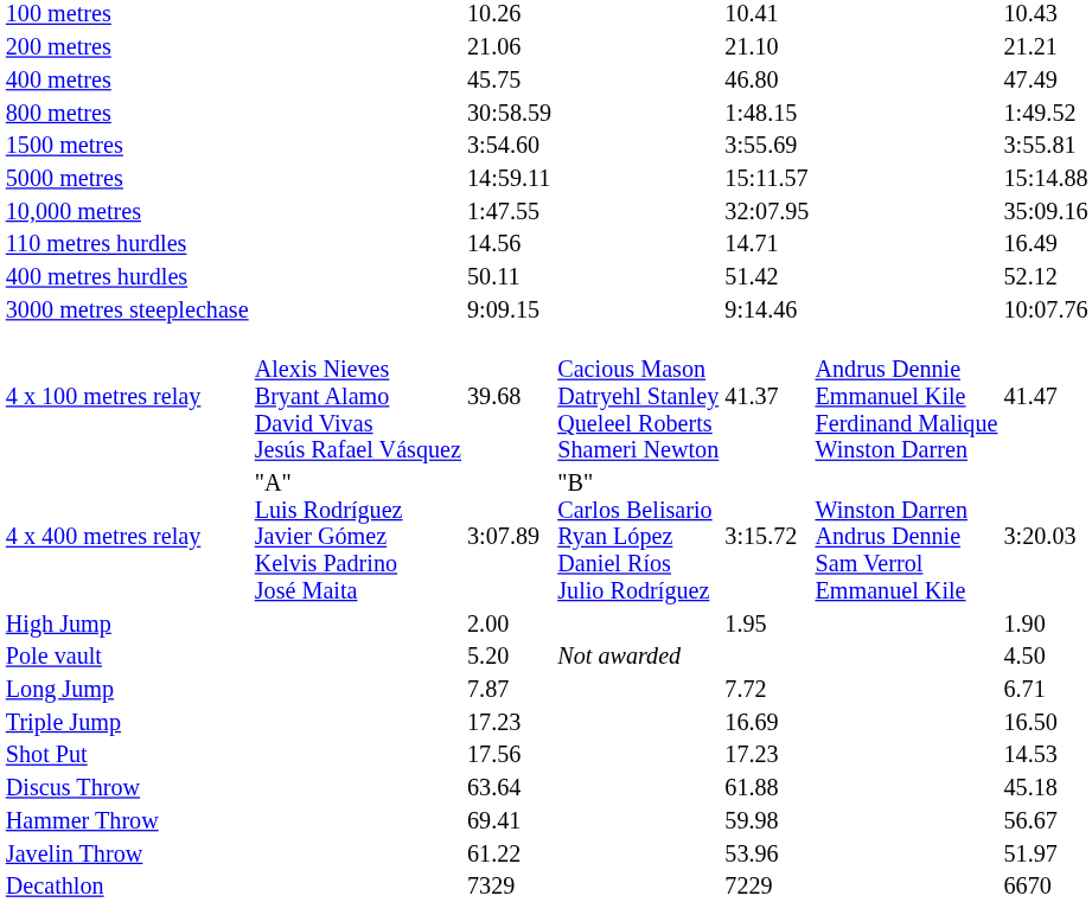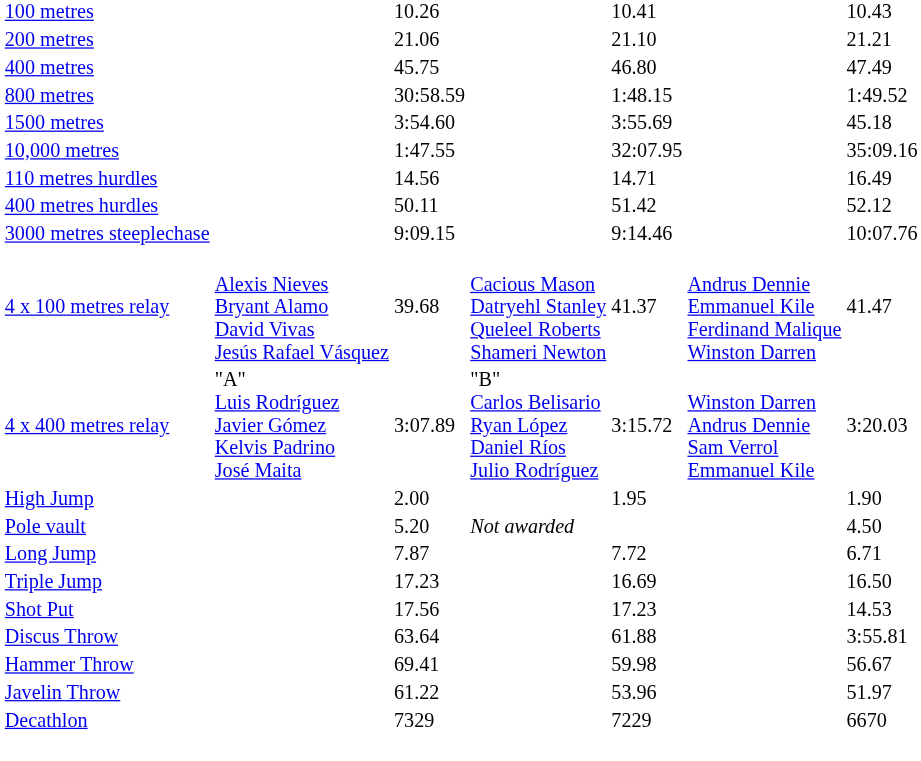 <table>
 <tr>
 <td><a href='#'>100 metres</a></td>
 <td></td>
 <td>10.26</td>
 <td></td>
 <td>10.41</td>
 <td></td>
 <td>10.43</td>
 </tr>
 <tr>
 <td><a href='#'>200 metres</a></td>
 <td></td>
 <td>21.06</td>
 <td></td>
 <td>21.10</td>
 <td></td>
 <td>21.21</td>
 </tr>
 <tr>
 <td><a href='#'>400 metres</a></td>
 <td></td>
 <td>45.75</td>
 <td></td>
 <td>46.80</td>
 <td></td>
 <td>47.49</td>
 </tr>
 <tr>
 <td><a href='#'>800 metres</a></td>
 <td></td>
 <td>30:58.59</td>
 <td></td>
 <td>1:48.15</td>
 <td></td>
 <td>1:49.52</td>
 </tr>
 <tr>
 <td><a href='#'>1500 metres</a></td>
 <td></td>
 <td>3:54.60</td>
 <td></td>
 <td>3:55.69</td>
 <td></td>
-<td>3:55.81</td>
-</tr>
-<tr>
-<td><a href='#'>5000 metres</a></td>
-<td></td>
-<td>14:59.11</td>
-<td></td>
-<td>15:11.57</td>
-<td></td>
-<td>15:14.88</td>
+<td>45.18</td>
 </tr>
 <tr>
 <td><a href='#'>10,000 metres</a></td>
 <td></td>
 <td>1:47.55</td>
 <td></td>
 <td>32:07.95</td>
 <td></td>
 <td>35:09.16</td>
 </tr>
 <tr>
 <td><a href='#'>110 metres hurdles</a></td>
 <td></td>
 <td>14.56</td>
 <td></td>
 <td>14.71</td>
 <td></td>
 <td>16.49</td>
 </tr>
 <tr>
 <td><a href='#'>400 metres hurdles</a></td>
 <td></td>
 <td>50.11</td>
 <td></td>
 <td>51.42</td>
 <td></td>
 <td>52.12</td>
 </tr>
 <tr>
 <td><a href='#'>3000 metres steeplechase</a></td>
 <td></td>
 <td>9:09.15</td>
 <td></td>
 <td>9:14.46</td>
 <td></td>
 <td>10:07.76</td>
 </tr>
 <tr>
 <td><a href='#'>4 x 100 metres relay</a></td>
 <td> <br> <a href='#'>Alexis Nieves</a><br><a href='#'>Bryant Alamo</a><br><a href='#'>David Vivas</a><br><a href='#'>Jesús Rafael Vásquez</a></td>
 <td>39.68</td>
 <td> <br> <a href='#'>Cacious Mason</a><br><a href='#'>Datryehl Stanley</a><br><a href='#'>Queleel Roberts</a><br><a href='#'>Shameri Newton</a></td>
 <td>41.37</td>
 <td> <br> <a href='#'>Andrus Dennie</a><br><a href='#'>Emmanuel Kile</a><br><a href='#'>Ferdinand Malique</a><br><a href='#'>Winston Darren</a></td>
 <td>41.47</td>
 </tr>
 <tr>
 <td><a href='#'>4 x 400 metres relay</a></td>
 <td> "A" <br> <a href='#'>Luis Rodríguez</a><br><a href='#'>Javier Gómez</a><br><a href='#'>Kelvis Padrino</a><br><a href='#'>José Maita</a></td>
 <td>3:07.89</td>
 <td> "B" <br> <a href='#'>Carlos Belisario</a><br><a href='#'>Ryan López</a><br><a href='#'>Daniel Ríos</a><br><a href='#'>Julio Rodríguez</a></td>
 <td>3:15.72</td>
 <td> <br> <a href='#'>Winston Darren</a><br><a href='#'>Andrus Dennie</a><br><a href='#'>Sam Verrol</a><br><a href='#'>Emmanuel Kile</a></td>
 <td>3:20.03</td>
 </tr>
 <tr>
 <td><a href='#'>High Jump</a></td>
 <td></td>
 <td>2.00</td>
 <td></td>
 <td>1.95</td>
 <td></td>
 <td>1.90</td>
 </tr>
 <tr>
 <td><a href='#'>Pole vault</a></td>
 <td><br></td>
 <td>5.20</td>
 <td colspan=2><em>Not awarded</em></td>
 <td></td>
 <td>4.50</td>
 </tr>
 <tr>
 <td><a href='#'>Long Jump</a></td>
 <td></td>
 <td>7.87</td>
 <td></td>
 <td>7.72</td>
 <td></td>
 <td>6.71</td>
 </tr>
 <tr>
 <td><a href='#'>Triple Jump</a></td>
 <td></td>
 <td>17.23</td>
 <td></td>
 <td>16.69</td>
 <td></td>
 <td>16.50</td>
 </tr>
 <tr>
 <td><a href='#'>Shot Put</a></td>
 <td></td>
 <td>17.56</td>
 <td></td>
 <td>17.23</td>
 <td></td>
 <td>14.53</td>
 </tr>
 <tr>
 <td><a href='#'>Discus Throw</a></td>
 <td></td>
 <td>63.64</td>
 <td></td>
 <td>61.88</td>
 <td></td>
-<td>45.18</td>
+<td>3:55.81</td>
 </tr>
 <tr>
 <td><a href='#'>Hammer Throw</a></td>
 <td></td>
 <td>69.41</td>
 <td></td>
 <td>59.98 </td>
 <td></td>
 <td>56.67</td>
 </tr>
 <tr>
 <td><a href='#'>Javelin Throw</a></td>
 <td></td>
 <td>61.22</td>
 <td></td>
 <td>53.96</td>
 <td></td>
 <td>51.97</td>
 </tr>
 <tr>
 <td><a href='#'>Decathlon</a></td>
 <td></td>
 <td>7329</td>
 <td></td>
 <td>7229</td>
 <td></td>
 <td>6670</td>
 </tr>
 </table>
